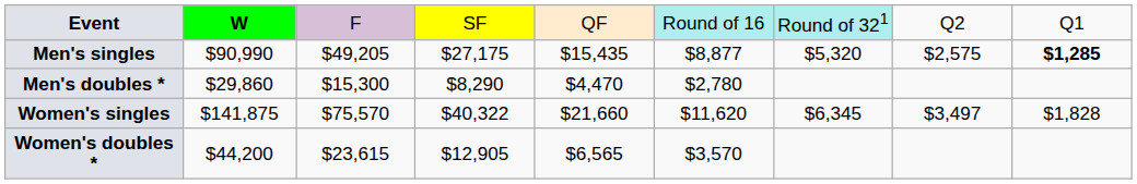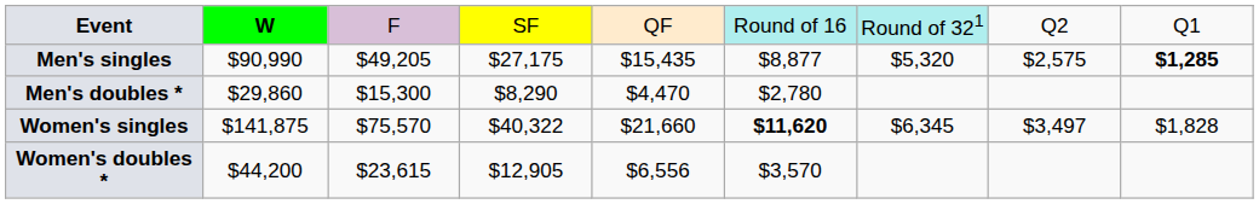 <table class=wikitable style=font-size:90%;text-align:center>
 <tr>
 <td style="width:130px; background:#dfe2e9;"><strong>Event</strong></td>
 <td style="width:80px; background:lime;"><strong>W</strong></td>
 <td style="width:85px; background:thistle;">F</td>
 <td style="width:85px; background:#ff0;">SF</td>
 <td style="width:85px; background:#ffebcd;">QF</td>
 <td style="width:85px; background:#afeeee;">Round of 16</td>
 <td style="background:#afeeee;">Round of 32<sup>1</sup></td>
 <td width=85>Q2</td>
 <td width=85>Q1</td>
 </tr>
 <tr>
 <td style="background:#dfe2e9;"><strong>Men's singles</strong></td>
 <td>$90,990</td>
 <td>$49,205</td>
 <td>$27,175</td>
 <td>$15,435</td>
 <td>$8,877</td>
 <td>$5,320</td>
 <td>$2,575</td>
 <td><strong>$1,285</strong></td>
 </tr>
 <tr>
 <td style="background:#dfe2e9;"><strong>Men's doubles *</strong></td>
 <td>$29,860</td>
 <td>$15,300</td>
 <td>$8,290</td>
 <td>$4,470</td>
 <td>$2,780</td>
 <td></td>
 <td></td>
 <td></td>
 </tr>
 <tr>
 <td style="background:#dfe2e9;"><strong>Women's singles</strong></td>
 <td>$141,875</td>
 <td>$75,570</td>
 <td>$40,322</td>
 <td>$21,660</td>
-<td>$11,620</td>
+<td><strong>$11,620</strong></td>
 <td>$6,345</td>
 <td>$3,497</td>
 <td>$1,828</td>
 </tr>
 <tr>
 <td style="background:#dfe2e9;"><strong>Women's doubles *</strong></td>
 <td>$44,200</td>
 <td>$23,615</td>
 <td>$12,905</td>
-<td>$6,565</td>
+<td>$6,556</td>
 <td>$3,570</td>
 <td></td>
 <td></td>
 <td></td>
 </tr>
 </table>
